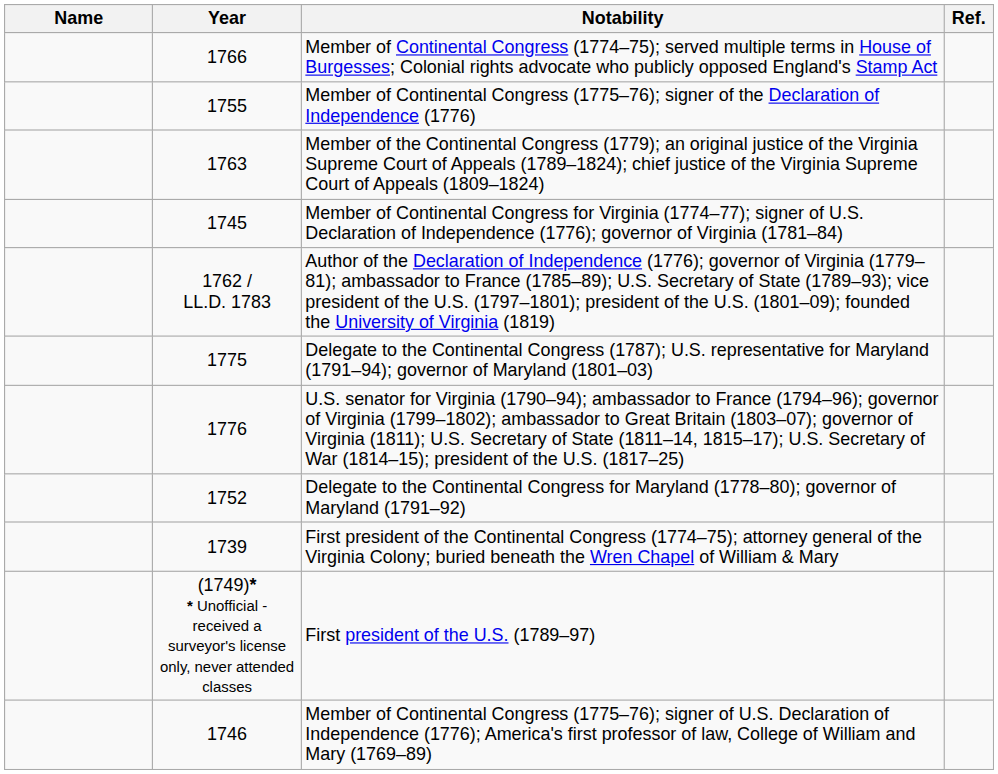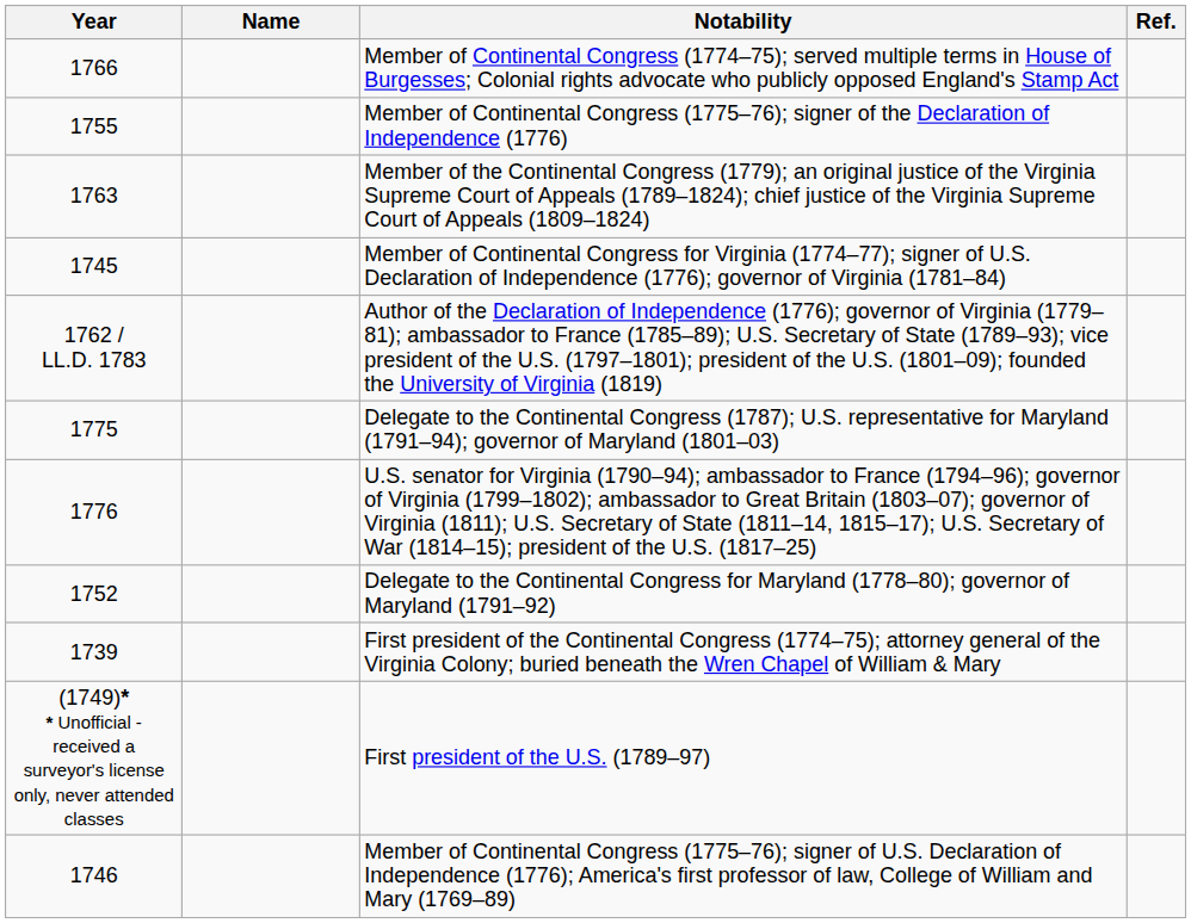 <table class="wikitable sortable" style="width:100%">
 <tr>
+<th width="15%">Year</th>
 <th width="15%">Name</th>
-<th width="15%">Year</th>
 <th width="65%" class="unsortable">Notability</th>
 <th width="5%" class="unsortable">Ref.</th>
 </tr>
 <tr>
+<td align="center">1766</td>
 <td></td>
-<td align="center">1766</td>
 <td>Member of <a href='#'>Continental Congress</a> (1774–75); served multiple terms in <a href='#'>House of Burgesses</a>; Colonial rights advocate who publicly opposed England's <a href='#'>Stamp Act</a></td>
 <td align="center"></td>
 </tr>
 <tr>
+<td align="center">1755</td>
 <td></td>
-<td align="center">1755</td>
 <td>Member of Continental Congress (1775–76); signer of the <a href='#'>Declaration of Independence</a> (1776)</td>
 <td align="center"></td>
 </tr>
 <tr>
+<td align="center">1763</td>
 <td></td>
-<td align="center">1763</td>
 <td>Member of the Continental Congress (1779); an original justice of the Virginia Supreme Court of Appeals (1789–1824); chief justice of the Virginia Supreme Court of Appeals (1809–1824)</td>
 <td align="center"></td>
 </tr>
 <tr>
+<td align="center">1745</td>
 <td></td>
-<td align="center">1745</td>
 <td>Member of Continental Congress for Virginia (1774–77); signer of U.S. Declaration of Independence (1776); governor of Virginia (1781–84)</td>
 <td align="center"></td>
 </tr>
 <tr>
+<td align="center">1762 /<br> LL.D. 1783</td>
 <td></td>
-<td align="center">1762 /<br> LL.D. 1783</td>
 <td>Author of the <a href='#'>Declaration of Independence</a> (1776); governor of Virginia (1779–81); ambassador to France (1785–89); U.S. Secretary of State (1789–93); vice president of the U.S. (1797–1801); president of the U.S. (1801–09); founded the <a href='#'>University of Virginia</a> (1819)</td>
 <td align="center"></td>
 </tr>
 <tr>
+<td align="center">1775</td>
 <td></td>
-<td align="center">1775</td>
 <td>Delegate to the Continental Congress (1787); U.S. representative for Maryland (1791–94); governor of Maryland (1801–03)</td>
 <td align="center"></td>
 </tr>
 <tr>
+<td align="center">1776</td>
 <td></td>
-<td align="center">1776</td>
 <td>U.S. senator for Virginia (1790–94); ambassador to France (1794–96); governor of Virginia (1799–1802); ambassador to Great Britain (1803–07); governor of Virginia (1811); U.S. Secretary of State (1811–14, 1815–17); U.S. Secretary of War (1814–15); president of the U.S. (1817–25)</td>
 <td align="center"></td>
 </tr>
 <tr>
+<td align="center">1752</td>
 <td></td>
-<td align="center">1752</td>
 <td>Delegate to the Continental Congress for Maryland (1778–80); governor of Maryland (1791–92)</td>
 <td align="center"></td>
 </tr>
 <tr>
+<td align="center">1739</td>
 <td></td>
-<td align="center">1739</td>
 <td>First president of the Continental Congress (1774–75); attorney general of the Virginia Colony; buried beneath the <a href='#'>Wren Chapel</a> of William & Mary</td>
 <td align="center"></td>
 </tr>
 <tr>
+<td align="center">(1749)<strong>*</strong> <br><small><strong>*</strong> Unofficial - received a surveyor's license only, never attended classes</small></td>
 <td></td>
-<td align="center">(1749)<strong>*</strong> <br><small><strong>*</strong> Unofficial - received a surveyor's license only, never attended classes</small></td>
 <td>First <a href='#'>president of the U.S.</a> (1789–97)</td>
 <td align="center"></td>
 </tr>
 <tr>
+<td align="center">1746</td>
 <td></td>
-<td align="center">1746</td>
 <td>Member of Continental Congress (1775–76); signer of U.S. Declaration of Independence (1776); America's first professor of law, College of William and Mary (1769–89)</td>
 <td align="center"></td>
 </tr>
 </table>
